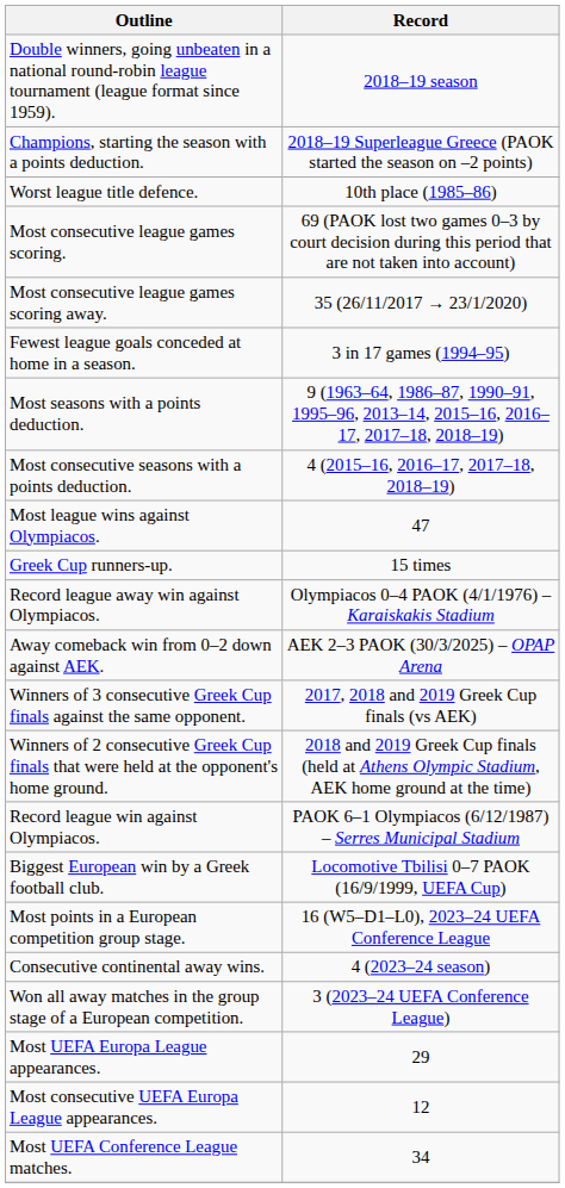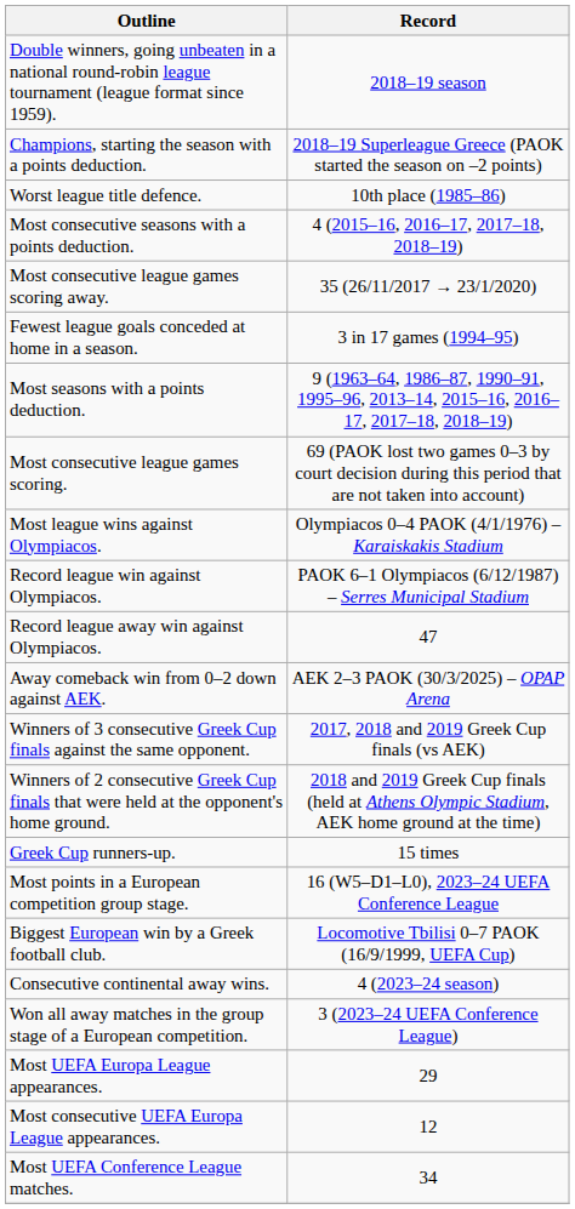 <table class="wikitable" style="text-align: center; font-size:95%">
 <tr>
 <th width="230">Outline</th>
 <th width="230">Record</th>
 </tr>
 <tr>
 <td align="left"><a href='#'>Double</a> winners, going <a href='#'>unbeaten</a> in a national round-robin <a href='#'>league</a> tournament (league format since 1959).</td>
 <td><a href='#'>2018–19 season</a></td>
 </tr>
 <tr>
 <td align="left"><a href='#'>Champions</a>, starting the season with a points deduction.</td>
 <td><a href='#'>2018–19 Superleague Greece</a> (PAOK started the season on –2 points)</td>
 </tr>
 <tr>
 <td align="left">Worst league title defence.</td>
 <td>10th place (<a href='#'>1985–86</a>)</td>
 </tr>
 <tr>
-<td align="left">Most consecutive league games scoring.</td>
-<td>69 (PAOK lost two games 0–3 by court decision during this period that are not taken into account)</td>
+<td align="left">Most consecutive seasons with a points deduction.</td>
+<td>4 (<a href='#'>2015–16</a>, <a href='#'>2016–17</a>, <a href='#'>2017–18</a>, <a href='#'>2018–19</a>)</td>
 </tr>
 <tr>
 <td align="left">Most consecutive league games scoring away.</td>
 <td>35 (26/11/2017 → 23/1/2020)</td>
 </tr>
 <tr>
 <td align="left">Fewest league goals conceded at home in a season.</td>
 <td>3 in 17 games (<a href='#'>1994–95</a>)</td>
 </tr>
 <tr>
 <td align="left">Most seasons with a points deduction.</td>
 <td>9 (<a href='#'>1963–64</a>, <a href='#'>1986–87</a>, <a href='#'>1990–91</a>, <a href='#'>1995–96</a>, <a href='#'>2013–14</a>, <a href='#'>2015–16</a>, <a href='#'>2016–17</a>, <a href='#'>2017–18</a>, <a href='#'>2018–19</a>)</td>
 </tr>
 <tr>
-<td align="left">Most consecutive seasons with a points deduction.</td>
-<td>4 (<a href='#'>2015–16</a>, <a href='#'>2016–17</a>, <a href='#'>2017–18</a>, <a href='#'>2018–19</a>)</td>
+<td align="left">Most consecutive league games scoring.</td>
+<td>69 (PAOK lost two games 0–3 by court decision during this period that are not taken into account)</td>
 </tr>
 <tr>
 <td align="left">Most league wins against <a href='#'>Olympiacos</a>.</td>
-<td>47</td>
+<td>Olympiacos 0–4 PAOK (4/1/1976) – <em><a href='#'>Karaiskakis Stadium</a></em></td>
 </tr>
 <tr>
-<td align="left"><a href='#'>Greek Cup</a> runners-up.</td>
-<td>15 times</td>
+<td align="left">Record league win against Olympiacos.</td>
+<td>PAOK 6–1 Olympiacos (6/12/1987) – <em><a href='#'>Serres Municipal Stadium</a></em></td>
 </tr>
 <tr>
 <td align="left">Record league away win against Olympiacos.</td>
-<td>Olympiacos 0–4 PAOK (4/1/1976) – <em><a href='#'>Karaiskakis Stadium</a></em></td>
+<td>47</td>
 </tr>
 <tr>
 <td align="left">Away comeback win from 0–2 down against <a href='#'>AEK</a>.</td>
 <td>AEK 2–3 PAOK (30/3/2025) – <em><a href='#'>OPAP Arena</a></em></td>
 </tr>
 <tr>
 <td align="left">Winners of 3 consecutive <a href='#'>Greek Cup</a> <a href='#'>finals</a> against the same opponent.</td>
 <td><a href='#'>2017</a>, <a href='#'>2018</a> and <a href='#'>2019</a> Greek Cup finals (vs AEK)</td>
 </tr>
 <tr>
 <td align="left">Winners of 2 consecutive <a href='#'>Greek Cup</a> <a href='#'>finals</a> that were held at the opponent's home ground.</td>
 <td><a href='#'>2018</a> and <a href='#'>2019</a> Greek Cup finals (held at <em><a href='#'>Athens Olympic Stadium</a></em>, AEK home ground at the time)</td>
 </tr>
 <tr>
-<td align="left">Record league win against Olympiacos.</td>
-<td>PAOK 6–1 Olympiacos (6/12/1987) – <em><a href='#'>Serres Municipal Stadium</a></em></td>
+<td align="left"><a href='#'>Greek Cup</a> runners-up.</td>
+<td>15 times</td>
+</tr>
+<tr>
+<td align="left">Most points in a European competition group stage.</td>
+<td>16 (W5–D1–L0), <a href='#'>2023–24 UEFA Conference League</a></td>
 </tr>
 <tr>
 <td align="left">Biggest <a href='#'>European</a> win by a Greek football club.</td>
 <td><a href='#'>Locomotive Tbilisi</a> 0–7 PAOK (16/9/1999, <a href='#'>UEFA Cup</a>)</td>
-</tr>
-<tr>
-<td align="left">Most points in a European competition group stage.</td>
-<td>16 (W5–D1–L0), <a href='#'>2023–24 UEFA Conference League</a></td>
 </tr>
 <tr>
 <td align="left">Consecutive continental away wins.</td>
 <td>4 (<a href='#'>2023–24 season</a>)</td>
 </tr>
 <tr>
 <td align="left">Won all away matches in the group stage of a European competition.</td>
 <td>3 (<a href='#'>2023–24 UEFA Conference League</a>)</td>
 </tr>
 <tr>
 <td align="left">Most <a href='#'>UEFA Europa League</a> appearances.</td>
 <td>29</td>
 </tr>
 <tr>
 <td align="left">Most consecutive <a href='#'>UEFA Europa League</a> appearances.</td>
 <td>12</td>
 </tr>
 <tr>
 <td align="left">Most <a href='#'>UEFA Conference League</a> matches.</td>
 <td>34</td>
 </tr>
 <tr>
 </tr>
 </table>
